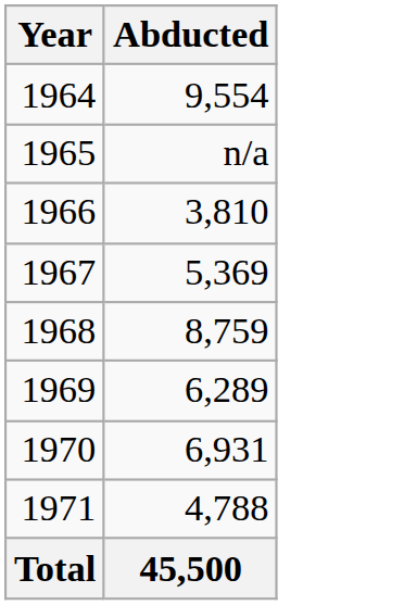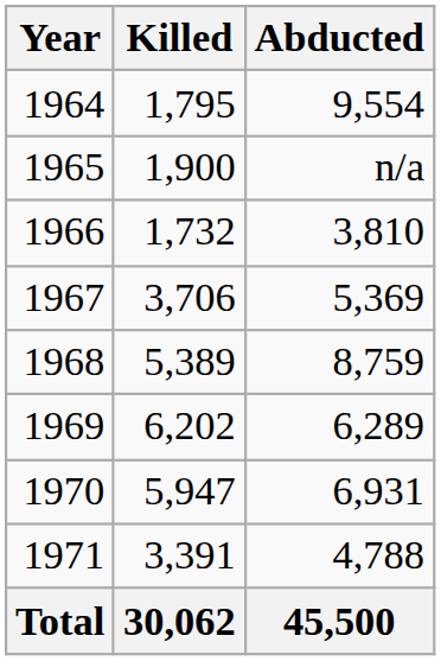 <table class="wikitable sortable floatright" style="text-align:right;">
 <tr>
 <th>Year</th>
+<th>Killed</th>
 <th>Abducted</th>
 </tr>
 <tr>
 <td>1964</td>
+<td>1,795</td>
 <td>9,554</td>
 </tr>
 <tr>
 <td>1965</td>
+<td>1,900</td>
 <td>n/a</td>
 </tr>
 <tr>
 <td>1966</td>
+<td>1,732</td>
 <td>3,810</td>
 </tr>
 <tr>
 <td>1967</td>
+<td>3,706</td>
 <td>5,369</td>
 </tr>
 <tr>
 <td>1968</td>
+<td>5,389</td>
 <td>8,759</td>
 </tr>
 <tr>
 <td>1969</td>
+<td>6,202</td>
 <td>6,289</td>
 </tr>
 <tr>
 <td>1970</td>
+<td>5,947</td>
 <td>6,931</td>
 </tr>
 <tr>
 <td>1971</td>
+<td>3,391</td>
 <td>4,788</td>
 </tr>
 <tr class="sortbottom">
 <th>Total</th>
+<th>30,062</th>
 <th>45,500</th>
 </tr>
 </table>
